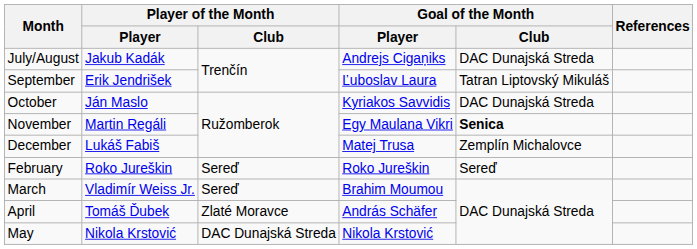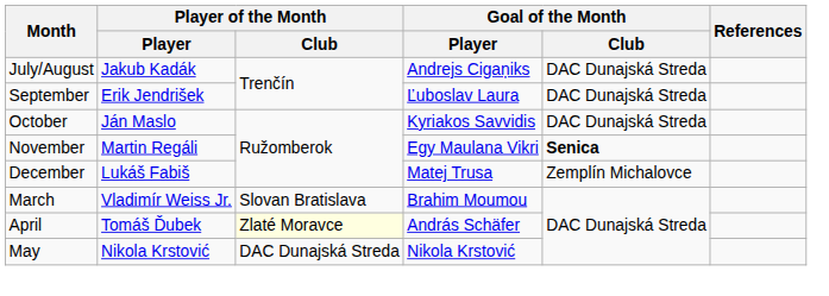 <table class="wikitable">
 <tr>
 <th rowspan="2">Month</th>
 <th colspan="2">Player of the Month</th>
 <th colspan="2">Goal of the Month</th>
 <th rowspan="2">References</th>
 </tr>
 <tr>
 <th>Player</th>
 <th>Club</th>
 <th>Player</th>
 <th>Club</th>
 </tr>
 <tr>
 <td>July/August</td>
 <td> <a href='#'>Jakub Kadák</a></td>
 <td rowspan="2">Trenčín</td>
 <td> <a href='#'>Andrejs Cigaņiks</a></td>
 <td>DAC Dunajská Streda</td>
 <td></td>
 </tr>
 <tr>
 <td>September</td>
 <td> <a href='#'>Erik Jendrišek</a></td>
 <td> <a href='#'>Ľuboslav Laura</a></td>
-<td>Tatran Liptovský Mikuláš</td>
+<td>DAC Dunajská Streda</td>
 <td></td>
 </tr>
 <tr>
 <td>October</td>
 <td> <a href='#'>Ján Maslo</a></td>
 <td rowspan="3">Ružomberok</td>
 <td> <a href='#'>Kyriakos Savvidis</a></td>
 <td>DAC Dunajská Streda</td>
 <td></td>
 </tr>
 <tr>
 <td>November</td>
 <td> <a href='#'>Martin Regáli</a></td>
 <td> <a href='#'>Egy Maulana Vikri</a></td>
 <td><strong>Senica</strong></td>
 <td></td>
 </tr>
 <tr>
 <td>December</td>
 <td> <a href='#'>Lukáš Fabiš</a></td>
 <td> <a href='#'>Matej Trusa</a></td>
 <td>Zemplín Michalovce</td>
 <td></td>
 </tr>
 <tr>
-<td>February</td>
-<td> <a href='#'>Roko Jureškin</a></td>
-<td>Sereď</td>
-<td> <a href='#'>Roko Jureškin</a></td>
-<td>Sereď</td>
-<td></td>
-</tr>
-<tr>
 <td>March</td>
 <td> <a href='#'>Vladimír Weiss Jr.</a></td>
-<td>Sereď</td>
+<td>Slovan Bratislava</td>
 <td> <a href='#'>Brahim Moumou</a></td>
 <td rowspan="3">DAC Dunajská Streda</td>
 <td></td>
 </tr>
 <tr>
 <td>April</td>
 <td> <a href='#'>Tomáš Ďubek</a></td>
-<td>Zlaté Moravce</td>
+<td style="background: lightyellow;">Zlaté Moravce</td>
 <td> <a href='#'>András Schäfer</a></td>
 <td></td>
 </tr>
 <tr>
 <td>May</td>
 <td> <a href='#'>Nikola Krstović</a></td>
 <td>DAC Dunajská Streda</td>
 <td> <a href='#'>Nikola Krstović</a></td>
 <td></td>
 </tr>
 </table>
